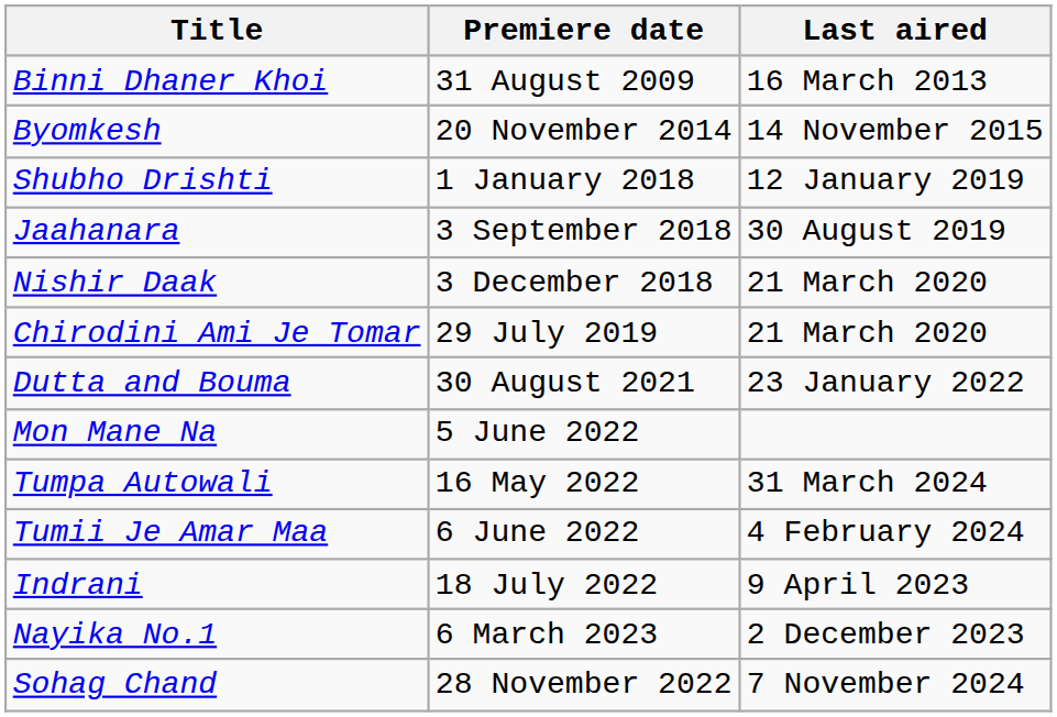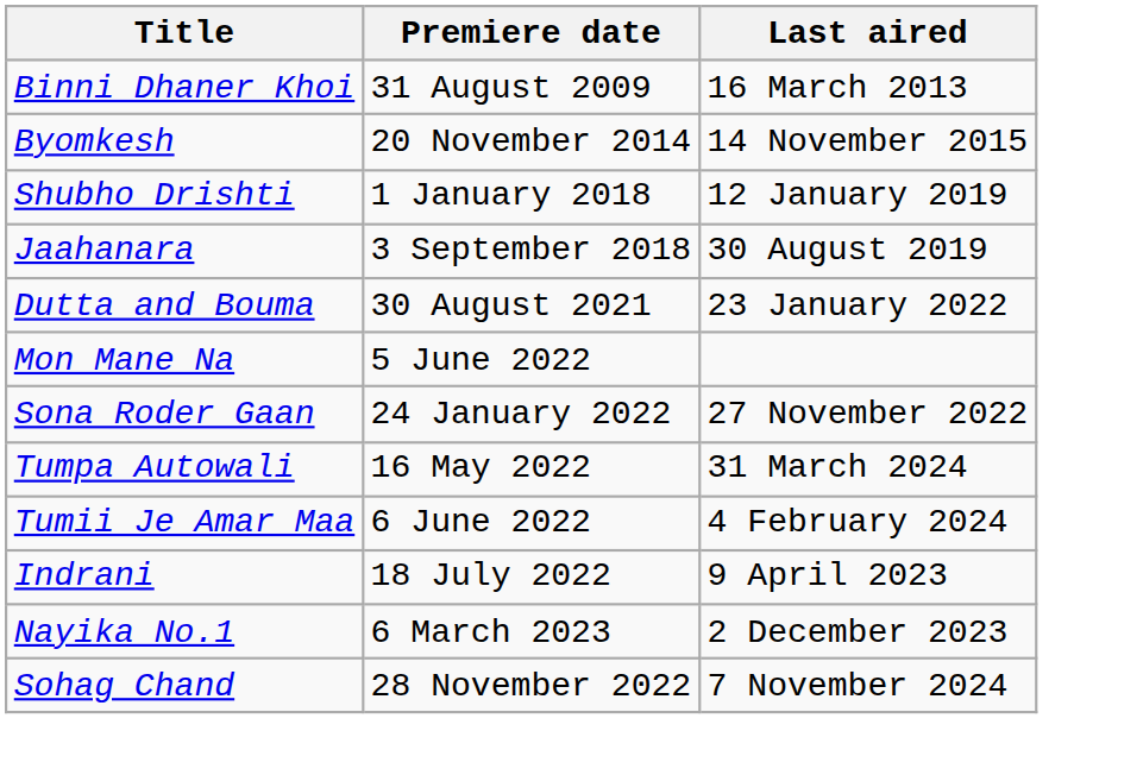 <table class="wikitable sortable">
 <tr>
 <th>Title</th>
 <th>Premiere date</th>
 <th>Last aired</th>
 </tr>
 <tr>
 <td><em><a href='#'>Binni Dhaner Khoi</a></em></td>
 <td>31 August 2009</td>
 <td>16 March 2013</td>
 </tr>
 <tr>
 <td><em><a href='#'>Byomkesh</a></em></td>
 <td>20 November 2014</td>
 <td>14 November 2015</td>
 </tr>
 <tr>
 <td><em><a href='#'>Shubho Drishti</a></em></td>
 <td>1 January 2018</td>
 <td>12 January 2019</td>
 </tr>
 <tr>
 <td><em><a href='#'>Jaahanara</a></em></td>
 <td>3 September 2018</td>
 <td>30 August 2019</td>
 </tr>
 <tr>
-<td><em><a href='#'>Nishir Daak</a></em></td>
-<td>3 December 2018</td>
-<td>21 March 2020</td>
-</tr>
-<tr>
-<td><em><a href='#'>Chirodini Ami Je Tomar</a></em></td>
-<td>29 July 2019</td>
-<td>21 March 2020</td>
-</tr>
-<tr>
 <td><em><a href='#'>Dutta and Bouma</a></em></td>
 <td>30 August 2021</td>
 <td>23 January 2022</td>
 </tr>
 <tr>
 <td><em><a href='#'>Mon Mane Na</a></em></td>
 <td>5 June 2022</td>
+</tr>
+<tr>
+<td><em><a href='#'>Sona Roder Gaan</a></em></td>
+<td>24 January 2022</td>
+<td>27 November 2022</td>
 </tr>
 <tr>
 <td><em><a href='#'>Tumpa Autowali</a></em></td>
 <td>16 May 2022</td>
 <td>31 March 2024</td>
 </tr>
 <tr>
 <td><em><a href='#'>Tumii Je Amar Maa</a></em></td>
 <td>6 June 2022</td>
 <td>4 February 2024</td>
 </tr>
 <tr>
 <td><em><a href='#'>Indrani</a></em></td>
 <td>18 July 2022</td>
 <td>9 April 2023</td>
 </tr>
 <tr>
 <td><em><a href='#'>Nayika No.1</a></em></td>
 <td>6 March 2023</td>
 <td>2 December 2023</td>
 </tr>
 <tr>
 <td><em><a href='#'>Sohag Chand</a></em></td>
 <td>28 November 2022</td>
 <td>7 November 2024</td>
 </tr>
 </table>
